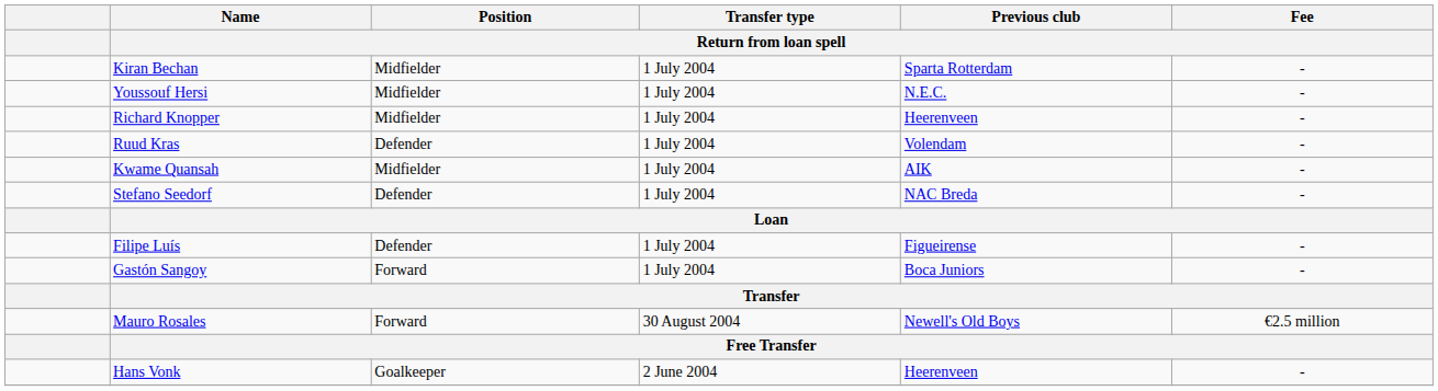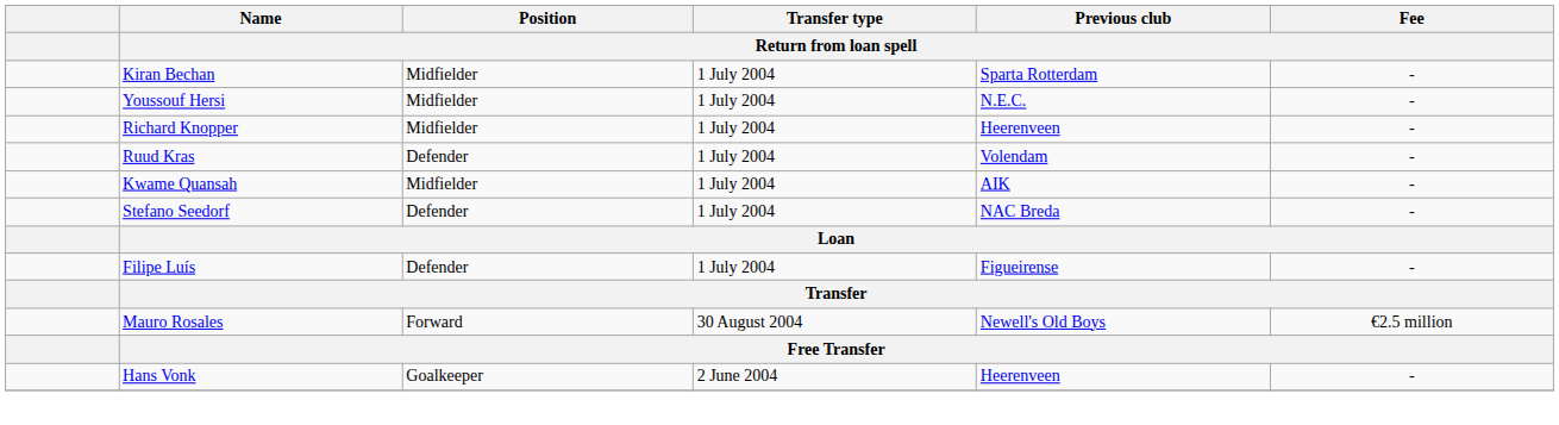 <table class="wikitable" style="width:100%; font-size:85%;">
 <tr>
 <th width="2%"></th>
 <th width="5%">Name</th>
 <th width="5%">Position</th>
 <th width="5%">Transfer type</th>
 <th width="5%">Previous club</th>
 <th width="5%">Fee</th>
 </tr>
 <tr>
 <th></th>
 <th colspan="5" align="center">Return from loan spell</th>
 </tr>
 <tr>
 <td align=center></td>
 <td align=left> <a href='#'>Kiran Bechan</a></td>
 <td align=left>Midfielder</td>
 <td align=left>1 July 2004</td>
 <td align=left> <a href='#'>Sparta Rotterdam</a></td>
 <td align=center>-</td>
 </tr>
 <tr>
 <td align=center></td>
 <td align=left> <a href='#'>Youssouf Hersi</a></td>
 <td align=left>Midfielder</td>
 <td align=left>1 July 2004</td>
 <td align=left> <a href='#'>N.E.C.</a></td>
 <td align=center>-</td>
 </tr>
 <tr>
 <td align=center></td>
 <td align=left> <a href='#'>Richard Knopper</a></td>
 <td align=left>Midfielder</td>
 <td align=left>1 July 2004</td>
 <td align=left> <a href='#'>Heerenveen</a></td>
 <td align=center>-</td>
 </tr>
 <tr>
 <td align=center></td>
 <td align=left> <a href='#'>Ruud Kras</a></td>
 <td align=left>Defender</td>
 <td align=left>1 July 2004</td>
 <td align=left> <a href='#'>Volendam</a></td>
 <td align=center>-</td>
 </tr>
 <tr>
 <td align=center></td>
 <td align=left> <a href='#'>Kwame Quansah</a></td>
 <td align=left>Midfielder</td>
 <td align=left>1 July 2004</td>
 <td align=left> <a href='#'>AIK</a></td>
 <td align=center>-</td>
 </tr>
 <tr>
 <td align=center></td>
 <td align=left> <a href='#'>Stefano Seedorf</a></td>
 <td align=left>Defender</td>
 <td align=left>1 July 2004</td>
 <td align=left> <a href='#'>NAC Breda</a></td>
 <td align=center>-</td>
 </tr>
 <tr>
 <th></th>
 <th colspan="5" align="center">Loan</th>
 </tr>
 <tr>
 <td align=center></td>
 <td align=left> <a href='#'>Filipe Luís</a></td>
 <td align=left>Defender</td>
 <td align=left>1 July 2004</td>
 <td align=left> <a href='#'>Figueirense</a></td>
 <td align=center>-</td>
 </tr>
 <tr>
-<td align=center></td>
-<td align=left> <a href='#'>Gastón Sangoy</a></td>
-<td align=left>Forward</td>
-<td align=left>1 July 2004</td>
-<td align=left> <a href='#'>Boca Juniors</a></td>
-<td align=center>-</td>
-</tr>
-<tr>
 <th></th>
 <th colspan="5" align="center">Transfer</th>
 </tr>
 <tr>
 <td align=center></td>
 <td align=left> <a href='#'>Mauro Rosales</a></td>
 <td align=left>Forward</td>
 <td align=left>30 August 2004</td>
 <td align=left> <a href='#'>Newell's Old Boys</a></td>
 <td align=center>€2.5 million</td>
 </tr>
 <tr>
 <th></th>
 <th colspan="5" align="center">Free Transfer</th>
 </tr>
 <tr>
 <td align=center></td>
 <td align=left> <a href='#'>Hans Vonk</a></td>
 <td align=left>Goalkeeper</td>
 <td align=left>2 June 2004</td>
 <td align=left> <a href='#'>Heerenveen</a></td>
 <td align=center>-</td>
 </tr>
 <tr>
 </tr>
 </table>
